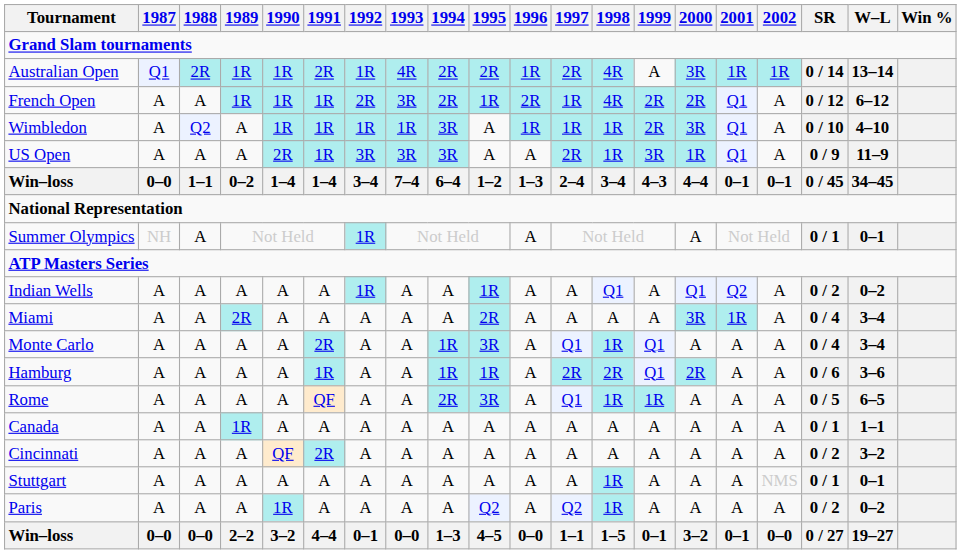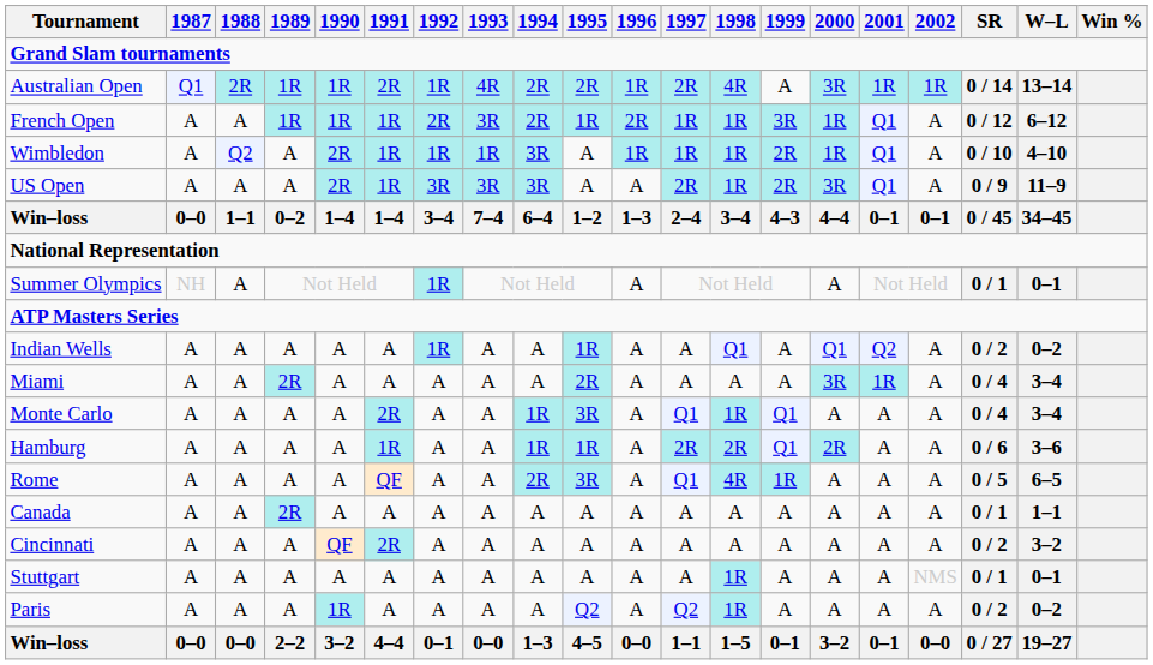 <table class=wikitable style=text-align:center;font-size:97%>
 <tr>
 <th>Tournament</th>
 <th><a href='#'>1987</a></th>
 <th><a href='#'>1988</a></th>
 <th><a href='#'>1989</a></th>
 <th><a href='#'>1990</a></th>
 <th><a href='#'>1991</a></th>
 <th><a href='#'>1992</a></th>
 <th><a href='#'>1993</a></th>
 <th><a href='#'>1994</a></th>
 <th><a href='#'>1995</a></th>
 <th><a href='#'>1996</a></th>
 <th><a href='#'>1997</a></th>
 <th><a href='#'>1998</a></th>
 <th><a href='#'>1999</a></th>
 <th><a href='#'>2000</a></th>
 <th><a href='#'>2001</a></th>
 <th><a href='#'>2002</a></th>
 <th>SR</th>
 <th>W–L</th>
 <th>Win %</th>
 </tr>
 <tr>
 <td colspan=23 align=left><strong><a href='#'>Grand Slam tournaments</a></strong></td>
 </tr>
 <tr>
 <td align=left><a href='#'>Australian Open</a></td>
 <td bgcolor=ecf2ff><a href='#'>Q1</a></td>
 <td bgcolor=afeeee><a href='#'>2R</a></td>
 <td bgcolor=afeeee><a href='#'>1R</a></td>
 <td bgcolor=afeeee><a href='#'>1R</a></td>
 <td bgcolor=afeeee><a href='#'>2R</a></td>
 <td bgcolor=afeeee><a href='#'>1R</a></td>
 <td bgcolor=afeeee><a href='#'>4R</a></td>
 <td bgcolor=afeeee><a href='#'>2R</a></td>
 <td bgcolor=afeeee><a href='#'>2R</a></td>
 <td bgcolor=afeeee><a href='#'>1R</a></td>
 <td bgcolor=afeeee><a href='#'>2R</a></td>
 <td bgcolor=afeeee><a href='#'>4R</a></td>
 <td>A</td>
 <td bgcolor=afeeee><a href='#'>3R</a></td>
 <td bgcolor=afeeee><a href='#'>1R</a></td>
 <td bgcolor=afeeee><a href='#'>1R</a></td>
 <th>0 / 14</th>
 <th>13–14</th>
 <th></th>
 </tr>
 <tr>
 <td align=left><a href='#'>French Open</a></td>
 <td>A</td>
 <td>A</td>
 <td bgcolor=afeeee><a href='#'>1R</a></td>
 <td bgcolor=afeeee><a href='#'>1R</a></td>
 <td bgcolor=afeeee><a href='#'>1R</a></td>
 <td bgcolor=afeeee><a href='#'>2R</a></td>
 <td bgcolor=afeeee><a href='#'>3R</a></td>
 <td bgcolor=afeeee><a href='#'>2R</a></td>
 <td bgcolor=afeeee><a href='#'>1R</a></td>
 <td bgcolor=afeeee><a href='#'>2R</a></td>
 <td bgcolor=afeeee><a href='#'>1R</a></td>
-<td bgcolor=afeeee><a href='#'>4R</a></td>
-<td bgcolor=afeeee><a href='#'>2R</a></td>
-<td bgcolor=afeeee><a href='#'>2R</a></td>
+<td bgcolor=afeeee><a href='#'>1R</a></td>
+<td bgcolor=afeeee><a href='#'>3R</a></td>
+<td bgcolor=afeeee><a href='#'>1R</a></td>
 <td bgcolor=ecf2ff><a href='#'>Q1</a></td>
 <td>A</td>
 <th>0 / 12</th>
 <th>6–12</th>
 <th></th>
 </tr>
 <tr>
 <td align=left><a href='#'>Wimbledon</a></td>
 <td>A</td>
 <td bgcolor=ecf2ff><a href='#'>Q2</a></td>
 <td>A</td>
-<td bgcolor=afeeee><a href='#'>1R</a></td>
+<td bgcolor=afeeee><a href='#'>2R</a></td>
 <td bgcolor=afeeee><a href='#'>1R</a></td>
 <td bgcolor=afeeee><a href='#'>1R</a></td>
 <td bgcolor=afeeee><a href='#'>1R</a></td>
 <td bgcolor=afeeee><a href='#'>3R</a></td>
 <td>A</td>
 <td bgcolor=afeeee><a href='#'>1R</a></td>
 <td bgcolor=afeeee><a href='#'>1R</a></td>
 <td bgcolor=afeeee><a href='#'>1R</a></td>
 <td bgcolor=afeeee><a href='#'>2R</a></td>
-<td bgcolor=afeeee><a href='#'>3R</a></td>
+<td bgcolor=afeeee><a href='#'>1R</a></td>
 <td bgcolor=ecf2ff><a href='#'>Q1</a></td>
 <td>A</td>
 <th>0 / 10</th>
 <th>4–10</th>
 <th></th>
 </tr>
 <tr>
 <td align=left><a href='#'>US Open</a></td>
 <td>A</td>
 <td>A</td>
 <td>A</td>
 <td bgcolor=afeeee><a href='#'>2R</a></td>
 <td bgcolor=afeeee><a href='#'>1R</a></td>
 <td bgcolor=afeeee><a href='#'>3R</a></td>
 <td bgcolor=afeeee><a href='#'>3R</a></td>
 <td bgcolor=afeeee><a href='#'>3R</a></td>
 <td>A</td>
 <td>A</td>
 <td bgcolor=afeeee><a href='#'>2R</a></td>
 <td bgcolor=afeeee><a href='#'>1R</a></td>
+<td bgcolor=afeeee><a href='#'>2R</a></td>
 <td bgcolor=afeeee><a href='#'>3R</a></td>
-<td bgcolor=afeeee><a href='#'>1R</a></td>
 <td bgcolor=ecf2ff><a href='#'>Q1</a></td>
 <td>A</td>
 <th>0 / 9</th>
 <th>11–9</th>
 <th></th>
 </tr>
 <tr>
 <th style=text-align:left>Win–loss</th>
 <th>0–0</th>
 <th>1–1</th>
 <th>0–2</th>
 <th>1–4</th>
 <th>1–4</th>
 <th>3–4</th>
 <th>7–4</th>
 <th>6–4</th>
 <th>1–2</th>
 <th>1–3</th>
 <th>2–4</th>
 <th>3–4</th>
 <th>4–3</th>
 <th>4–4</th>
 <th>0–1</th>
 <th>0–1</th>
 <th>0 / 45</th>
 <th>34–45</th>
 <th></th>
 </tr>
 <tr>
 <td colspan=22 align=left><strong>National Representation</strong></td>
 </tr>
 <tr>
 <td align=left><a href='#'>Summer Olympics</a></td>
 <td colspan=1 style=color:#cccccc>NH</td>
 <td>A</td>
 <td colspan=3 style=color:#cccccc>Not Held</td>
 <td style=background:#afeeee><a href='#'>1R</a></td>
 <td colspan=3 style=color:#cccccc>Not Held</td>
 <td>A</td>
 <td colspan=3 style=color:#cccccc>Not Held</td>
 <td>A</td>
 <td colspan=2 style=color:#cccccc>Not Held</td>
 <th>0 / 1</th>
 <th>0–1</th>
 <th></th>
 </tr>
 <tr>
 <td colspan=23 align=left><strong><a href='#'>ATP Masters Series</a></strong></td>
 </tr>
 <tr>
 <td align=left><a href='#'>Indian Wells</a></td>
 <td>A</td>
 <td>A</td>
 <td>A</td>
 <td>A</td>
 <td>A</td>
 <td bgcolor=afeeee><a href='#'>1R</a></td>
 <td>A</td>
 <td>A</td>
 <td bgcolor=afeeee><a href='#'>1R</a></td>
 <td>A</td>
 <td>A</td>
 <td bgcolor=ecf2ff><a href='#'>Q1</a></td>
 <td>A</td>
 <td bgcolor=ecf2ff><a href='#'>Q1</a></td>
 <td bgcolor=ecf2ff><a href='#'>Q2</a></td>
 <td>A</td>
 <th>0 / 2</th>
 <th>0–2</th>
 <th></th>
 </tr>
 <tr>
 <td align=left><a href='#'>Miami</a></td>
 <td>A</td>
 <td>A</td>
 <td bgcolor=afeeee><a href='#'>2R</a></td>
 <td>A</td>
 <td>A</td>
 <td>A</td>
 <td>A</td>
 <td>A</td>
 <td bgcolor=afeeee><a href='#'>2R</a></td>
 <td>A</td>
 <td>A</td>
 <td>A</td>
 <td>A</td>
 <td bgcolor=afeeee><a href='#'>3R</a></td>
 <td bgcolor=afeeee><a href='#'>1R</a></td>
 <td>A</td>
 <th>0 / 4</th>
 <th>3–4</th>
 <th></th>
 </tr>
 <tr>
 <td align=left><a href='#'>Monte Carlo</a></td>
 <td>A</td>
 <td>A</td>
 <td>A</td>
 <td>A</td>
 <td bgcolor=afeeee><a href='#'>2R</a></td>
 <td>A</td>
 <td>A</td>
 <td bgcolor=afeeee><a href='#'>1R</a></td>
 <td bgcolor=afeeee><a href='#'>3R</a></td>
 <td>A</td>
 <td bgcolor=ecf2ff><a href='#'>Q1</a></td>
 <td bgcolor=afeeee><a href='#'>1R</a></td>
 <td bgcolor=ecf2ff><a href='#'>Q1</a></td>
 <td>A</td>
 <td>A</td>
 <td>A</td>
 <th>0 / 4</th>
 <th>3–4</th>
 <th></th>
 </tr>
 <tr>
 <td align=left><a href='#'>Hamburg</a></td>
 <td>A</td>
 <td>A</td>
 <td>A</td>
 <td>A</td>
 <td bgcolor=afeeee><a href='#'>1R</a></td>
 <td>A</td>
 <td>A</td>
 <td bgcolor=afeeee><a href='#'>1R</a></td>
 <td bgcolor=afeeee><a href='#'>1R</a></td>
 <td>A</td>
 <td bgcolor=afeeee><a href='#'>2R</a></td>
 <td bgcolor=afeeee><a href='#'>2R</a></td>
 <td bgcolor=ecf2ff><a href='#'>Q1</a></td>
 <td bgcolor=afeeee><a href='#'>2R</a></td>
 <td>A</td>
 <td>A</td>
 <th>0 / 6</th>
 <th>3–6</th>
 <th></th>
 </tr>
 <tr>
 <td align=left><a href='#'>Rome</a></td>
 <td>A</td>
 <td>A</td>
 <td>A</td>
 <td>A</td>
 <td bgcolor=ffebcd><a href='#'>QF</a></td>
 <td>A</td>
 <td>A</td>
 <td bgcolor=afeeee><a href='#'>2R</a></td>
 <td bgcolor=afeeee><a href='#'>3R</a></td>
 <td>A</td>
 <td bgcolor=ecf2ff><a href='#'>Q1</a></td>
-<td bgcolor=afeeee><a href='#'>1R</a></td>
+<td bgcolor=afeeee><a href='#'>4R</a></td>
 <td bgcolor=afeeee><a href='#'>1R</a></td>
 <td>A</td>
 <td>A</td>
 <td>A</td>
 <th>0 / 5</th>
 <th>6–5</th>
 <th></th>
 </tr>
 <tr>
 <td align=left><a href='#'>Canada</a></td>
 <td>A</td>
 <td>A</td>
-<td bgcolor=afeeee><a href='#'>1R</a></td>
+<td bgcolor=afeeee><a href='#'>2R</a></td>
 <td>A</td>
 <td>A</td>
 <td>A</td>
 <td>A</td>
 <td>A</td>
 <td>A</td>
 <td>A</td>
 <td>A</td>
 <td>A</td>
 <td>A</td>
 <td>A</td>
 <td>A</td>
 <td>A</td>
 <th>0 / 1</th>
 <th>1–1</th>
 <th></th>
 </tr>
 <tr>
 <td align=left><a href='#'>Cincinnati</a></td>
 <td>A</td>
 <td>A</td>
 <td>A</td>
 <td bgcolor=ffebcd><a href='#'>QF</a></td>
 <td bgcolor=afeeee><a href='#'>2R</a></td>
 <td>A</td>
 <td>A</td>
 <td>A</td>
 <td>A</td>
 <td>A</td>
 <td>A</td>
 <td>A</td>
 <td>A</td>
 <td>A</td>
 <td>A</td>
 <td>A</td>
 <th>0 / 2</th>
 <th>3–2</th>
 <th></th>
 </tr>
 <tr>
 <td align=left><a href='#'>Stuttgart</a></td>
 <td>A</td>
 <td>A</td>
 <td>A</td>
 <td>A</td>
 <td>A</td>
 <td>A</td>
 <td>A</td>
 <td>A</td>
 <td>A</td>
 <td>A</td>
 <td>A</td>
 <td bgcolor=afeeee><a href='#'>1R</a></td>
 <td>A</td>
 <td>A</td>
 <td>A</td>
 <td colspan=1 style=color:#cccccc>NMS</td>
 <th>0 / 1</th>
 <th>0–1</th>
 <th></th>
 </tr>
 <tr>
 <td align=left><a href='#'>Paris</a></td>
 <td>A</td>
 <td>A</td>
 <td>A</td>
 <td bgcolor=afeeee><a href='#'>1R</a></td>
 <td>A</td>
 <td>A</td>
 <td>A</td>
 <td>A</td>
 <td bgcolor=ecf2ff><a href='#'>Q2</a></td>
 <td>A</td>
 <td bgcolor=ecf2ff><a href='#'>Q2</a></td>
 <td bgcolor=afeeee><a href='#'>1R</a></td>
 <td>A</td>
 <td>A</td>
 <td>A</td>
 <td>A</td>
 <th>0 / 2</th>
 <th>0–2</th>
 <th></th>
 </tr>
 <tr>
 <th style=text-align:left>Win–loss</th>
 <th>0–0</th>
 <th>0–0</th>
 <th>2–2</th>
 <th>3–2</th>
 <th>4–4</th>
 <th>0–1</th>
 <th>0–0</th>
 <th>1–3</th>
 <th>4–5</th>
 <th>0–0</th>
 <th>1–1</th>
 <th>1–5</th>
 <th>0–1</th>
 <th>3–2</th>
 <th>0–1</th>
 <th>0–0</th>
 <th>0 / 27</th>
 <th>19–27</th>
 <th></th>
 </tr>
 </table>
